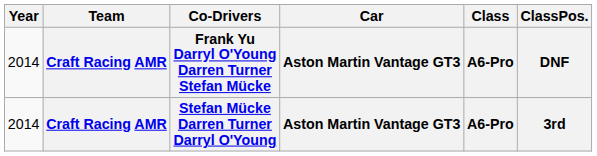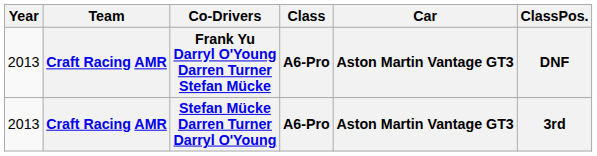 <table class="wikitable" style="font-size:90%">
 <tr>
 <th>Year</th>
 <th>Team</th>
 <th>Co-Drivers</th>
+<th>Class</th>
 <th>Car</th>
-<th>Class</th>
 <th>ClassPos.</th>
 </tr>
 <tr>
-<td>2014</td>
+<td>2013</td>
 <th align="left"> <a href='#'>Craft Racing</a> <a href='#'>AMR</a></th>
 <th align="left"> Frank Yu<br> <a href='#'>Darryl O'Young</a><br> <a href='#'>Darren Turner</a><br> <a href='#'>Stefan Mücke</a></th>
+<th>A6-Pro</th>
 <th>Aston Martin Vantage GT3</th>
-<th>A6-Pro</th>
 <th>DNF</th>
 </tr>
 <tr>
-<td>2014</td>
+<td>2013</td>
 <th align="left"> <a href='#'>Craft Racing</a> <a href='#'>AMR</a></th>
 <th align="left"> <a href='#'>Stefan Mücke</a><br> <a href='#'>Darren Turner</a><br> <a href='#'>Darryl O'Young</a></th>
+<th>A6-Pro</th>
 <th>Aston Martin Vantage GT3</th>
-<th>A6-Pro</th>
 <th>3rd</th>
 </tr>
 </table>
